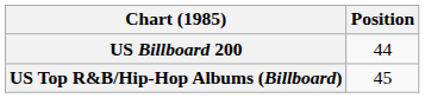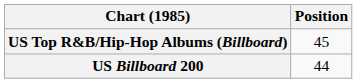 <table class="wikitable plainrowheaders" style="text-align:center">
 <tr>
 <th scope="col">Chart (1985)</th>
 <th scope="col">Position</th>
 </tr>
 <tr>
+<th scope="row">US Top R&B/Hip-Hop Albums (<em>Billboard</em>)</th>
+<td>45</td>
+</tr>
+<tr>
 <th scope="row">US <em>Billboard</em> 200</th>
 <td>44</td>
 </tr>
-<tr>
-<th scope="row">US Top R&B/Hip-Hop Albums (<em>Billboard</em>)</th>
-<td>45</td>
-</tr>
 </table>
